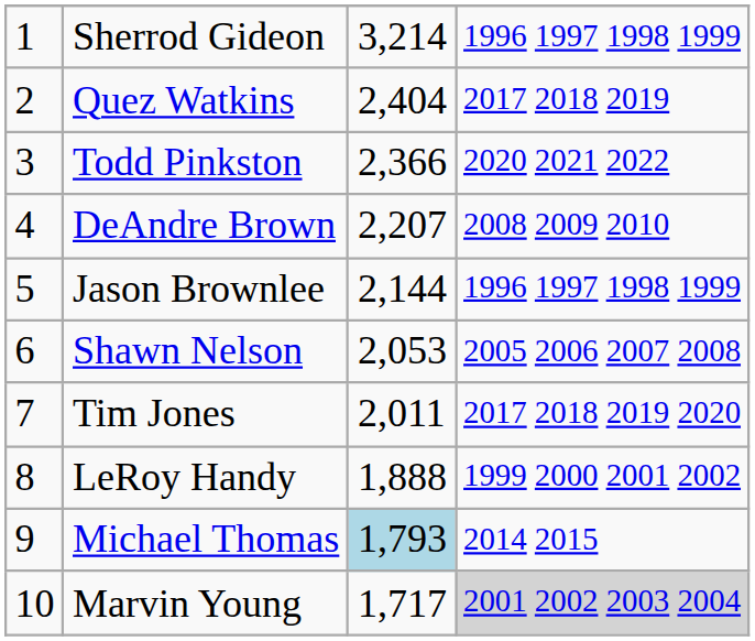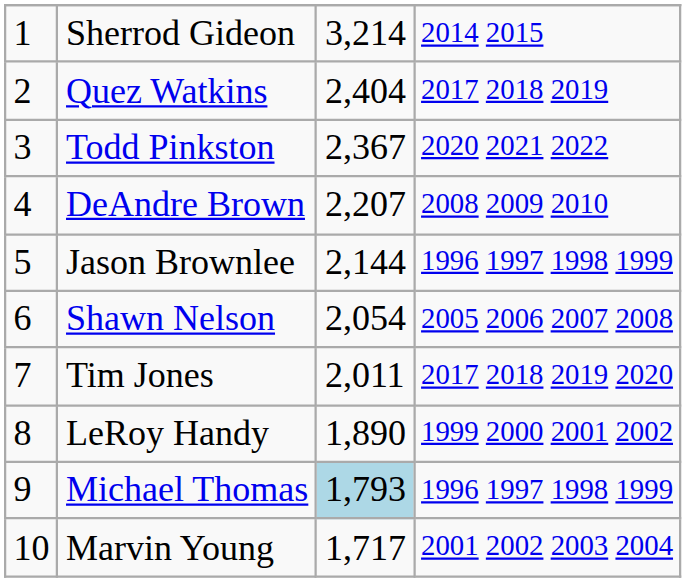 <table class="wikitable">
 <tr>
 </tr>
 <tr>
 <td>1</td>
 <td>Sherrod Gideon</td>
 <td>3,214</td>
-<td style="font-size:80%;"><a href='#'>1996</a> <a href='#'>1997</a> <a href='#'>1998</a> <a href='#'>1999</a></td>
+<td style="font-size:80%;"><a href='#'>2014</a> <a href='#'>2015</a></td>
 </tr>
 <tr>
 <td>2</td>
 <td><a href='#'>Quez Watkins</a></td>
 <td>2,404</td>
 <td style="font-size:80%;"><a href='#'>2017</a> <a href='#'>2018</a> <a href='#'>2019</a></td>
 </tr>
 <tr>
 <td>3</td>
 <td><a href='#'>Todd Pinkston</a></td>
-<td>2,366</td>
+<td>2,367</td>
 <td style="font-size:80%;"><a href='#'>2020</a> <a href='#'>2021</a> <a href='#'>2022</a></td>
 </tr>
 <tr>
 <td>4</td>
 <td><a href='#'>DeAndre Brown</a></td>
 <td>2,207</td>
 <td style="font-size:80%;"><a href='#'>2008</a> <a href='#'>2009</a> <a href='#'>2010</a></td>
 </tr>
 <tr>
 <td>5</td>
 <td>Jason Brownlee</td>
 <td>2,144</td>
 <td style="font-size:80%;"><a href='#'>1996</a> <a href='#'>1997</a> <a href='#'>1998</a> <a href='#'>1999</a></td>
 </tr>
 <tr>
 <td>6</td>
 <td><a href='#'>Shawn Nelson</a></td>
-<td>2,053</td>
+<td>2,054</td>
 <td style="font-size:80%;"><a href='#'>2005</a> <a href='#'>2006</a> <a href='#'>2007</a> <a href='#'>2008</a></td>
 </tr>
 <tr>
 <td>7</td>
 <td>Tim Jones</td>
 <td>2,011</td>
 <td style="font-size:80%;"><a href='#'>2017</a> <a href='#'>2018</a> <a href='#'>2019</a> <a href='#'>2020</a></td>
 </tr>
 <tr>
 <td>8</td>
 <td>LeRoy Handy</td>
-<td>1,888</td>
+<td>1,890</td>
 <td style="font-size:80%;"><a href='#'>1999</a> <a href='#'>2000</a> <a href='#'>2001</a> <a href='#'>2002</a></td>
 </tr>
 <tr>
 <td>9</td>
 <td><a href='#'>Michael Thomas</a></td>
 <td style="background: lightblue;">1,793</td>
-<td style="font-size:80%;"><a href='#'>2014</a> <a href='#'>2015</a></td>
+<td style="font-size:80%;"><a href='#'>1996</a> <a href='#'>1997</a> <a href='#'>1998</a> <a href='#'>1999</a></td>
 </tr>
 <tr>
 <td>10</td>
 <td>Marvin Young</td>
 <td>1,717</td>
-<td style="background: lightgrey; font-size:80%;"><a href='#'>2001</a> <a href='#'>2002</a> <a href='#'>2003</a> <a href='#'>2004</a></td>
+<td style="font-size:80%;"><a href='#'>2001</a> <a href='#'>2002</a> <a href='#'>2003</a> <a href='#'>2004</a></td>
 </tr>
 </table>
